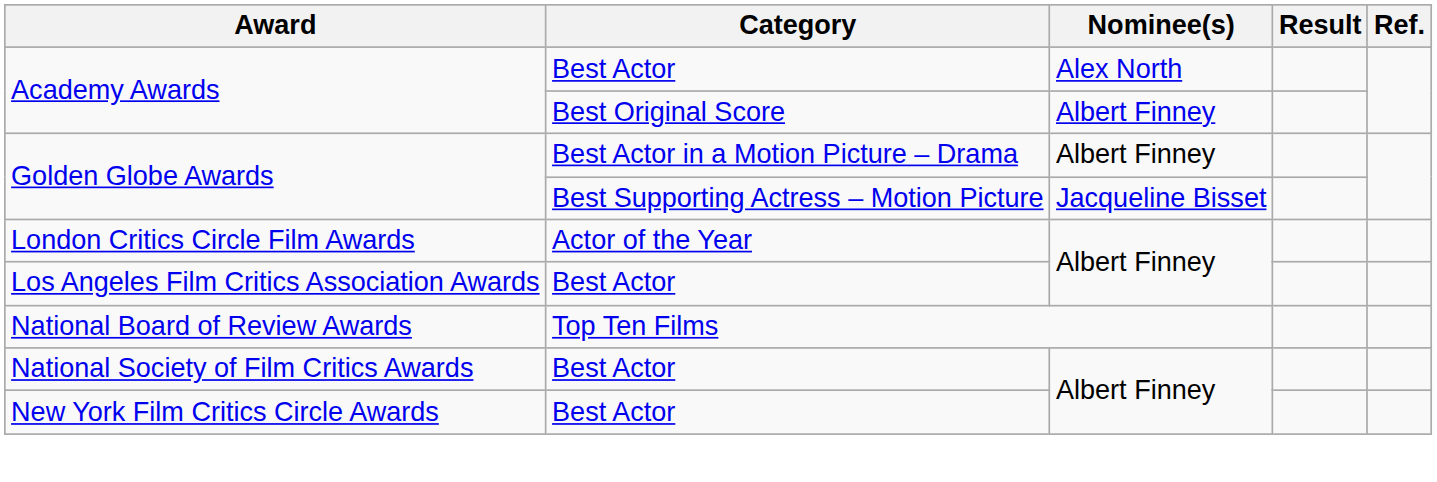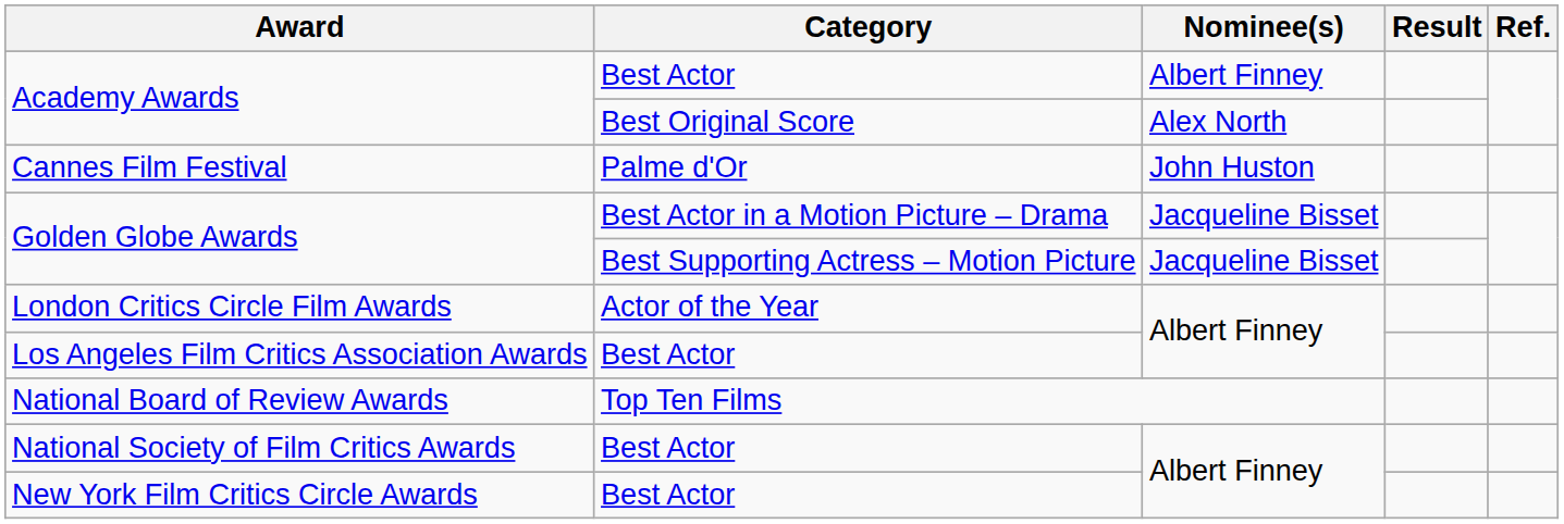 <table class="wikitable plainrowheaders">
 <tr>
 <th>Award</th>
 <th>Category</th>
 <th>Nominee(s)</th>
 <th>Result</th>
 <th>Ref.</th>
 </tr>
 <tr>
 <td rowspan="2"><a href='#'>Academy Awards</a></td>
 <td><a href='#'>Best Actor</a></td>
-<td><a href='#'>Alex North</a></td>
+<td><a href='#'>Albert Finney</a></td>
 <td></td>
 <td align="center" rowspan="2"></td>
 </tr>
 <tr>
 <td><a href='#'>Best Original Score</a></td>
-<td><a href='#'>Albert Finney</a></td>
+<td><a href='#'>Alex North</a></td>
 <td></td>
+</tr>
+<tr>
+<td><a href='#'>Cannes Film Festival</a></td>
+<td><a href='#'>Palme d'Or</a></td>
+<td><a href='#'>John Huston</a></td>
+<td></td>
+<td align="center"></td>
 </tr>
 <tr>
 <td rowspan="2"><a href='#'>Golden Globe Awards</a></td>
 <td><a href='#'>Best Actor in a Motion Picture – Drama</a></td>
-<td>Albert Finney</td>
+<td><a href='#'>Jacqueline Bisset</a></td>
 <td></td>
 <td align="center" rowspan="2"></td>
 </tr>
 <tr>
 <td><a href='#'>Best Supporting Actress – Motion Picture</a></td>
 <td><a href='#'>Jacqueline Bisset</a></td>
 <td></td>
 </tr>
 <tr>
 <td><a href='#'>London Critics Circle Film Awards</a></td>
 <td><a href='#'>Actor of the Year</a></td>
 <td rowspan="2">Albert Finney</td>
 <td></td>
 <td align="center"></td>
 </tr>
 <tr>
 <td><a href='#'>Los Angeles Film Critics Association Awards</a></td>
 <td><a href='#'>Best Actor</a></td>
 <td></td>
 <td align="center"></td>
 </tr>
 <tr>
 <td><a href='#'>National Board of Review Awards</a></td>
 <td colspan="2"><a href='#'>Top Ten Films</a></td>
 <td></td>
 <td align="center"></td>
 </tr>
 <tr>
 <td><a href='#'>National Society of Film Critics Awards</a></td>
 <td><a href='#'>Best Actor</a></td>
 <td rowspan="2">Albert Finney</td>
 <td></td>
 <td align="center"></td>
 </tr>
 <tr>
 <td><a href='#'>New York Film Critics Circle Awards</a></td>
 <td><a href='#'>Best Actor</a></td>
 <td></td>
 <td align="center"></td>
 </tr>
 </table>
